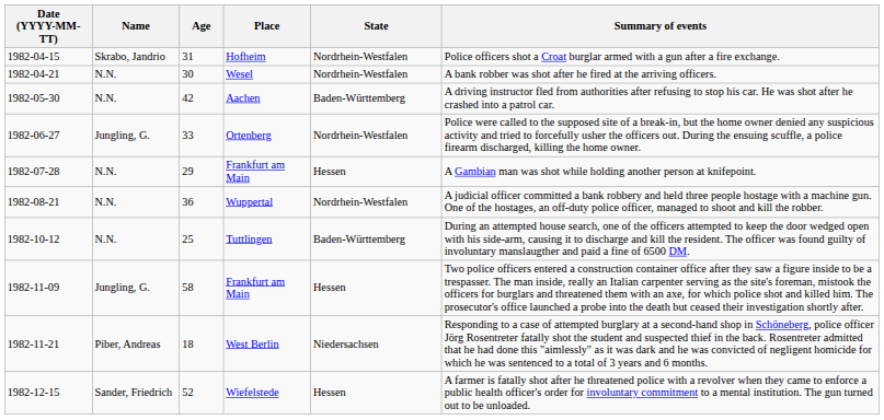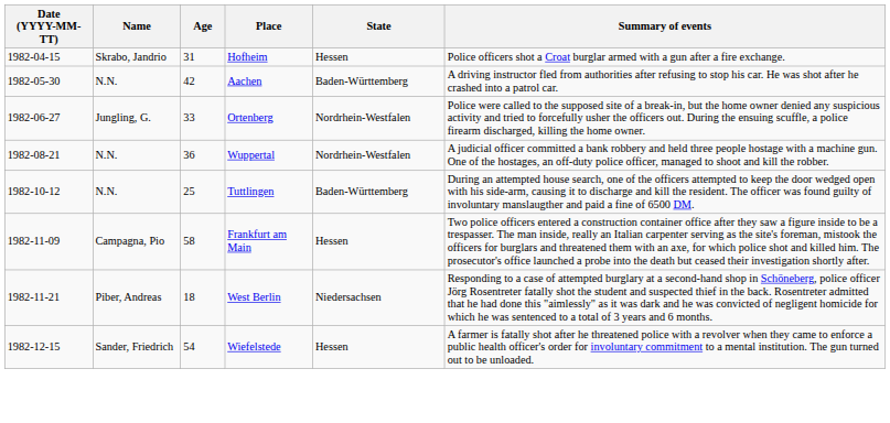 <table class="wikitable sortable static-row-numbers static-row-header-text">
 <tr>
 <th style="width:10%;">Date<br>(YYYY-MM-TT)</th>
 <th style="width:10%;">Name</th>
 <th style="width:5%;">Age</th>
 <th style="width:10%;">Place</th>
 <th style="width:15%;">State</th>
 <th style="width:50%;">Summary of events</th>
 </tr>
 <tr>
 <td>1982-04-15</td>
 <td>Skrabo, Jandrio</td>
 <td>31</td>
 <td><a href='#'>Hofheim</a></td>
-<td>Nordrhein-Westfalen</td>
+<td>Hessen</td>
 <td>Police officers shot a <a href='#'>Croat</a> burglar armed with a gun after a fire exchange.</td>
-</tr>
-<tr>
-<td>1982-04-21</td>
-<td>N.N.</td>
-<td>30</td>
-<td><a href='#'>Wesel</a></td>
-<td>Nordrhein-Westfalen</td>
-<td>A bank robber was shot after he fired at the arriving officers.</td>
 </tr>
 <tr>
 <td>1982-05-30</td>
 <td>N.N.</td>
 <td>42</td>
 <td><a href='#'>Aachen</a></td>
 <td>Baden-Württemberg</td>
 <td>A driving instructor fled from authorities after refusing to stop his car. He was shot after he crashed into a patrol car.</td>
 </tr>
 <tr>
 <td>1982-06-27</td>
 <td>Jungling, G.</td>
 <td>33</td>
 <td><a href='#'>Ortenberg</a></td>
 <td>Nordrhein-Westfalen</td>
 <td>Police were called to the supposed site of a break-in, but the home owner denied any suspicious activity and tried to forcefully usher the officers out. During the ensuing scuffle, a police firearm discharged, killing the home owner.</td>
-</tr>
-<tr>
-<td>1982-07-28</td>
-<td>N.N.</td>
-<td>29</td>
-<td><a href='#'>Frankfurt am Main</a></td>
-<td>Hessen</td>
-<td>A <a href='#'>Gambian</a> man was shot while holding another person at knifepoint.</td>
 </tr>
 <tr>
 <td>1982-08-21</td>
 <td>N.N.</td>
 <td>36</td>
 <td><a href='#'>Wuppertal</a></td>
 <td>Nordrhein-Westfalen</td>
 <td>A judicial officer committed a bank robbery and held three people hostage with a machine gun. One of the hostages, an off-duty police officer, managed to shoot and kill the robber.</td>
 </tr>
 <tr>
 <td>1982-10-12</td>
 <td>N.N.</td>
 <td>25</td>
 <td><a href='#'>Tuttlingen</a></td>
 <td>Baden-Württemberg</td>
 <td>During an attempted house search, one of the officers attempted to keep the door wedged open with his side-arm, causing it to discharge and kill the resident. The officer was found guilty of involuntary manslaugther and paid a fine of 6500 <a href='#'>DM</a>.</td>
 </tr>
 <tr>
 <td>1982-11-09</td>
-<td>Jungling, G.</td>
+<td>Campagna, Pio</td>
 <td>58</td>
 <td><a href='#'>Frankfurt am Main</a></td>
 <td>Hessen</td>
 <td>Two police officers entered a construction container office after they saw a figure inside to be a trespasser. The man inside, really an Italian carpenter serving as the site's foreman, mistook the officers for burglars and threatened them with an axe, for which police shot and killed him. The prosecutor's office launched a probe into the death but ceased their investigation shortly after.</td>
 </tr>
 <tr>
 <td>1982-11-21</td>
 <td Andreas Piber>Piber, Andreas</td>
 <td>18</td>
 <td><a href='#'>West Berlin</a></td>
 <td>Niedersachsen</td>
 <td>Responding to a case of attempted burglary at a second-hand shop in <a href='#'>Schöneberg</a>, police officer Jörg Rosentreter fatally shot the student and suspected thief in the back. Rosentreter admitted that he had done this "aimlessly" as it was dark and he was convicted of negligent homicide for which he was sentenced to a total of 3 years and 6 months.</td>
 </tr>
 <tr>
 <td>1982-12-15</td>
 <td>Sander, Friedrich</td>
-<td>52</td>
+<td>54</td>
 <td><a href='#'>Wiefelstede</a></td>
 <td>Hessen</td>
 <td>A farmer is fatally shot after he threatened police with a revolver when they came to enforce a public health officer's order for <a href='#'>involuntary commitment</a> to a mental institution. The gun turned out to be unloaded.</td>
 </tr>
 </table>
